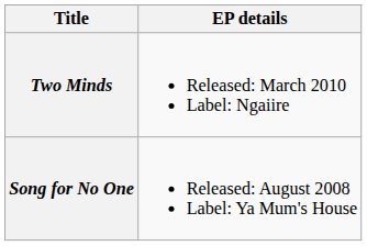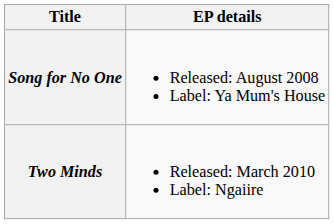 <table class="wikitable plainrowheaders">
 <tr>
 <th scope="col">Title</th>
 <th scope="col">EP details</th>
 </tr>
 <tr>
+<th scope="row"><em>Song for No One</em></th>
+<td><br><ul><li>Released: August 2008</li><li>Label: Ya Mum's House</li></ul></td>
+</tr>
+<tr>
 <th scope="row"><em>Two Minds</em></th>
 <td><br><ul><li>Released: March 2010</li><li>Label: Ngaiire</li></ul></td>
 </tr>
-<tr>
-<th scope="row"><em>Song for No One</em></th>
-<td><br><ul><li>Released: August 2008</li><li>Label: Ya Mum's House</li></ul></td>
-</tr>
 </table>
